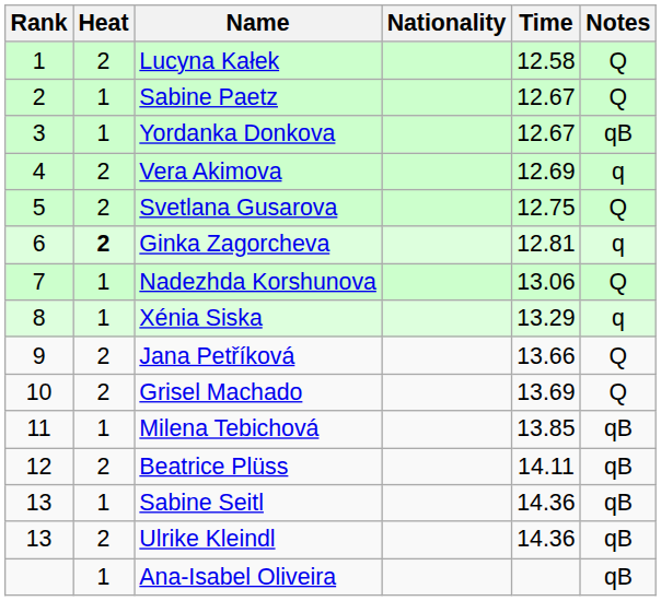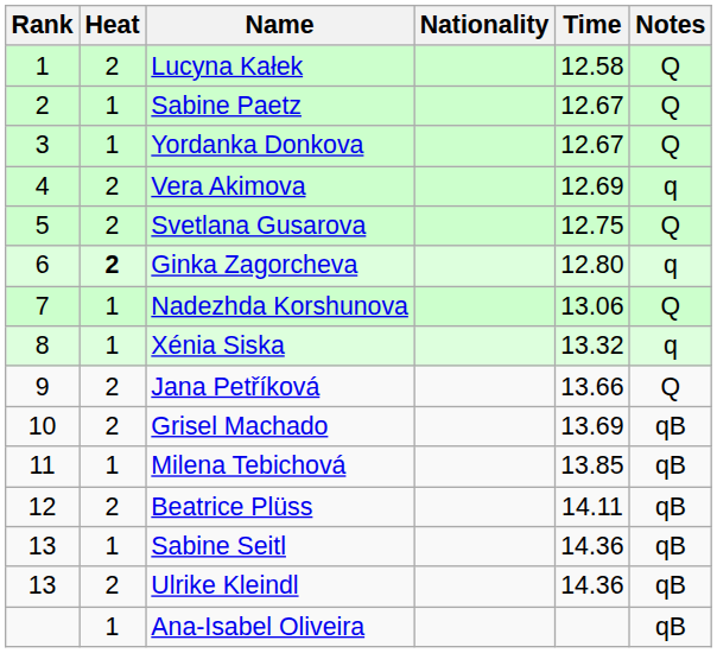 <table class="wikitable sortable" style="text-align:center">
 <tr>
 <th>Rank</th>
 <th>Heat</th>
 <th>Name</th>
 <th>Nationality</th>
 <th>Time</th>
 <th>Notes</th>
 </tr>
 <tr bgcolor=ccffcc>
 <td>1</td>
 <td>2</td>
 <td align="left"><a href='#'>Lucyna Kałek</a></td>
 <td align=left></td>
 <td>12.58</td>
 <td>Q</td>
 </tr>
 <tr bgcolor=ccffcc>
 <td>2</td>
 <td>1</td>
 <td align="left"><a href='#'>Sabine Paetz</a></td>
 <td align=left></td>
 <td>12.67</td>
 <td>Q</td>
 </tr>
 <tr bgcolor=ccffcc>
 <td>3</td>
 <td>1</td>
 <td align="left"><a href='#'>Yordanka Donkova</a></td>
 <td align=left></td>
 <td>12.67</td>
-<td>qB</td>
+<td>Q</td>
 </tr>
 <tr bgcolor=ccffcc>
 <td>4</td>
 <td>2</td>
 <td align="left"><a href='#'>Vera Akimova</a></td>
 <td align=left></td>
 <td>12.69</td>
 <td>q</td>
 </tr>
 <tr bgcolor=ccffcc>
 <td>5</td>
 <td>2</td>
 <td align="left"><a href='#'>Svetlana Gusarova</a></td>
 <td align=left></td>
 <td>12.75</td>
 <td>Q</td>
 </tr>
 <tr bgcolor=ddffdd>
 <td>6</td>
 <td><strong>2</strong></td>
 <td align="left"><a href='#'>Ginka Zagorcheva</a></td>
 <td align=left></td>
-<td>12.81</td>
+<td>12.80</td>
 <td>q</td>
 </tr>
 <tr bgcolor=ccffcc>
 <td>7</td>
 <td>1</td>
 <td align="left"><a href='#'>Nadezhda Korshunova</a></td>
 <td align=left></td>
 <td>13.06</td>
 <td>Q</td>
 </tr>
 <tr bgcolor=ddffdd>
 <td>8</td>
 <td>1</td>
 <td align="left"><a href='#'>Xénia Siska</a></td>
 <td align=left></td>
-<td>13.29</td>
+<td>13.32</td>
 <td>q</td>
 </tr>
 <tr>
 <td>9</td>
 <td>2</td>
 <td align="left"><a href='#'>Jana Petříková</a></td>
 <td align=left></td>
 <td>13.66</td>
 <td>Q</td>
 </tr>
 <tr>
 <td>10</td>
 <td>2</td>
 <td align="left"><a href='#'>Grisel Machado</a></td>
 <td align=left></td>
 <td>13.69</td>
-<td>Q</td>
+<td>qB</td>
 </tr>
 <tr>
 <td>11</td>
 <td>1</td>
 <td align="left"><a href='#'>Milena Tebichová</a></td>
 <td align=left></td>
 <td>13.85</td>
 <td>qB</td>
 </tr>
 <tr>
 <td>12</td>
 <td>2</td>
 <td align="left"><a href='#'>Beatrice Plüss</a></td>
 <td align=left></td>
 <td>14.11</td>
 <td>qB</td>
 </tr>
 <tr>
 <td>13</td>
 <td>1</td>
 <td align="left"><a href='#'>Sabine Seitl</a></td>
 <td align=left></td>
 <td>14.36</td>
 <td>qB</td>
 </tr>
 <tr>
 <td>13</td>
 <td>2</td>
 <td align="left"><a href='#'>Ulrike Kleindl</a></td>
 <td align=left></td>
 <td>14.36</td>
 <td>qB</td>
 </tr>
 <tr>
 <td></td>
 <td>1</td>
 <td align="left"><a href='#'>Ana-Isabel Oliveira</a></td>
 <td align=left></td>
 <td></td>
 <td>qB</td>
 </tr>
 </table>
